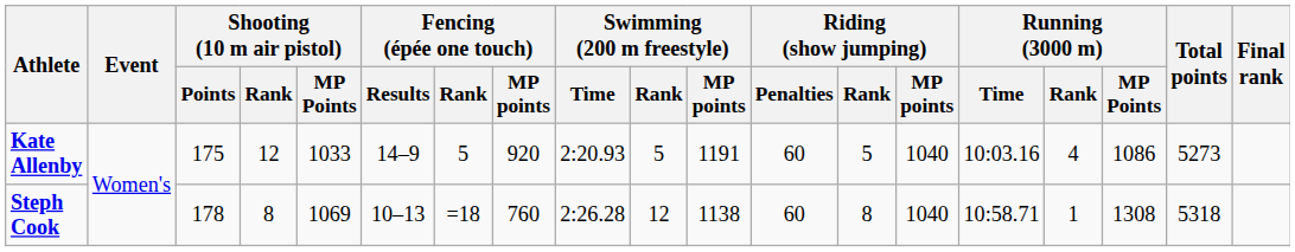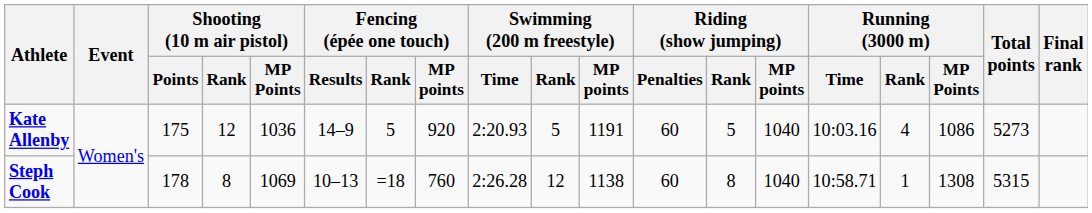 <table class="wikitable" style="font-size:90%">
 <tr>
 <th rowspan="2">Athlete</th>
 <th rowspan="2">Event</th>
 <th colspan=3>Shooting<br><span>(10 m air pistol)</span></th>
 <th colspan=3>Fencing<br><span>(épée one touch)</span></th>
 <th colspan=3>Swimming<br><span>(200 m freestyle)</span></th>
 <th colspan=3>Riding<br><span>(show jumping)</span></th>
 <th colspan=3>Running<br><span>(3000 m)</span></th>
 <th rowspan=2>Total points</th>
 <th rowspan=2>Final rank</th>
 </tr>
 <tr style="font-size:95%">
 <th>Points</th>
 <th>Rank</th>
 <th>MP Points</th>
 <th>Results</th>
 <th>Rank</th>
 <th>MP points</th>
 <th>Time</th>
 <th>Rank</th>
 <th>MP points</th>
 <th>Penalties</th>
 <th>Rank</th>
 <th>MP points</th>
 <th>Time</th>
 <th>Rank</th>
 <th>MP Points</th>
 </tr>
 <tr align=center>
 <td align=left><strong><a href='#'>Kate Allenby</a></strong></td>
 <td align=left rowspan=2><a href='#'>Women's</a></td>
 <td>175</td>
 <td>12</td>
-<td>1033</td>
+<td>1036</td>
 <td>14–9</td>
 <td>5</td>
 <td>920</td>
 <td>2:20.93</td>
 <td>5</td>
 <td>1191</td>
 <td>60</td>
 <td>5</td>
 <td>1040</td>
 <td>10:03.16</td>
 <td>4</td>
 <td>1086</td>
 <td>5273</td>
 <td></td>
 </tr>
 <tr align=center>
 <td align=left><strong><a href='#'>Steph Cook</a></strong></td>
 <td>178</td>
 <td>8</td>
 <td>1069</td>
 <td>10–13</td>
 <td>=18</td>
 <td>760</td>
 <td>2:26.28</td>
 <td>12</td>
 <td>1138</td>
 <td>60</td>
 <td>8</td>
 <td>1040</td>
 <td>10:58.71</td>
 <td>1</td>
 <td>1308</td>
-<td>5318</td>
+<td>5315</td>
 <td></td>
 </tr>
 </table>
